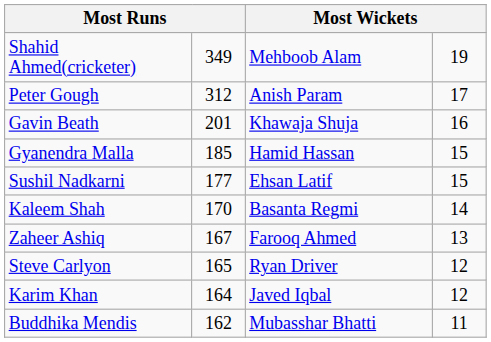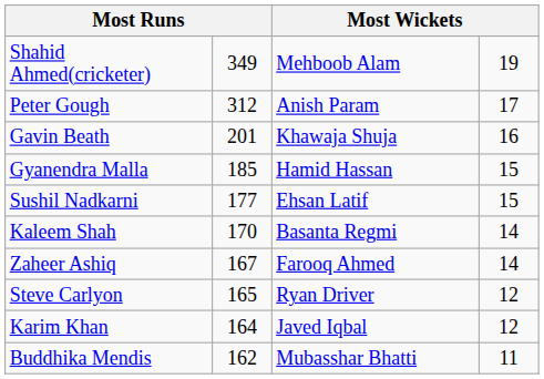 <table class="wikitable">
 <tr>
 <th colspan="2" align="center">Most Runs</th>
 <th colspan="2" align="center">Most Wickets</th>
 </tr>
 <tr>
 <td width=160> <a href='#'>Shahid Ahmed(cricketer)</a></td>
 <td width=40 align=center>349</td>
 <td width=160> <a href='#'>Mehboob Alam</a></td>
 <td width=40 align=center>19</td>
 </tr>
 <tr>
 <td> <a href='#'>Peter Gough</a></td>
 <td align=center>312</td>
 <td> <a href='#'>Anish Param</a></td>
 <td align=center>17</td>
 </tr>
 <tr>
 <td> <a href='#'>Gavin Beath</a></td>
 <td align=center>201</td>
 <td> <a href='#'>Khawaja Shuja</a></td>
 <td align=center>16</td>
 </tr>
 <tr>
 <td> <a href='#'>Gyanendra Malla</a></td>
 <td align=center>185</td>
 <td> <a href='#'>Hamid Hassan</a></td>
 <td align=center>15</td>
 </tr>
 <tr>
 <td> <a href='#'>Sushil Nadkarni</a></td>
 <td align=center>177</td>
 <td> <a href='#'>Ehsan Latif</a></td>
 <td align=center>15</td>
 </tr>
 <tr>
 <td> <a href='#'>Kaleem Shah</a></td>
 <td align=center>170</td>
 <td> <a href='#'>Basanta Regmi</a></td>
 <td align=center>14</td>
 </tr>
 <tr>
 <td> <a href='#'>Zaheer Ashiq</a></td>
 <td align=center>167</td>
 <td> <a href='#'>Farooq Ahmed</a></td>
-<td align=center>13</td>
+<td align=center>14</td>
 </tr>
 <tr>
 <td> <a href='#'>Steve Carlyon</a></td>
 <td align=center>165</td>
 <td> <a href='#'>Ryan Driver</a></td>
 <td align=center>12</td>
 </tr>
 <tr>
 <td> <a href='#'>Karim Khan</a></td>
 <td align=center>164</td>
 <td> <a href='#'>Javed Iqbal</a></td>
 <td align=center>12</td>
 </tr>
 <tr>
 <td> <a href='#'>Buddhika Mendis</a></td>
 <td align=center>162</td>
 <td> <a href='#'>Mubasshar Bhatti</a></td>
 <td align=center>11</td>
 </tr>
 </table>
